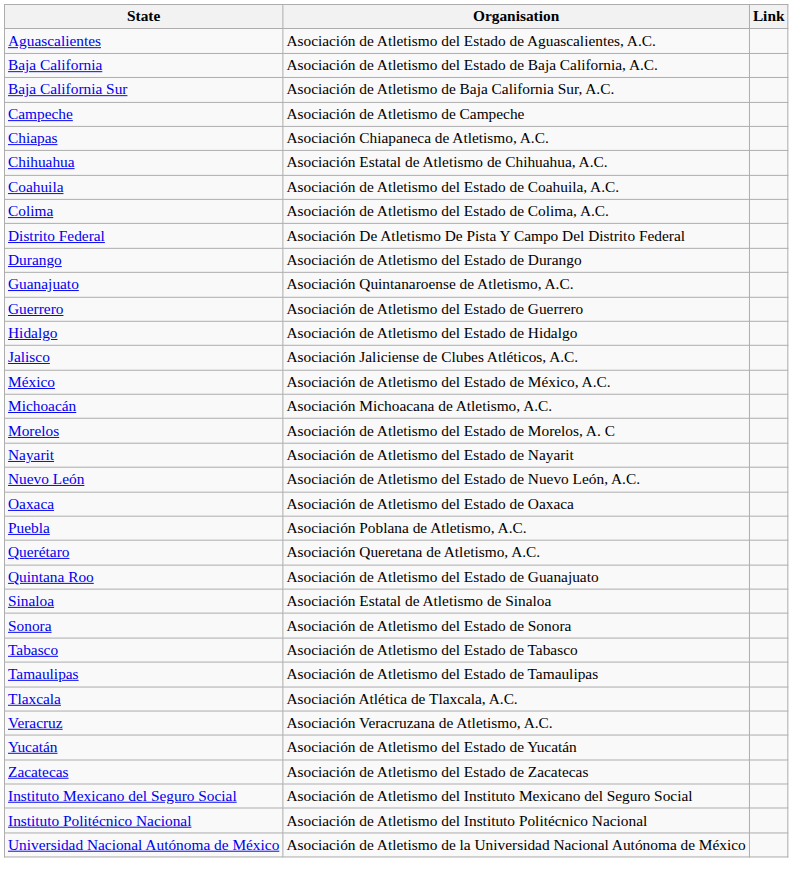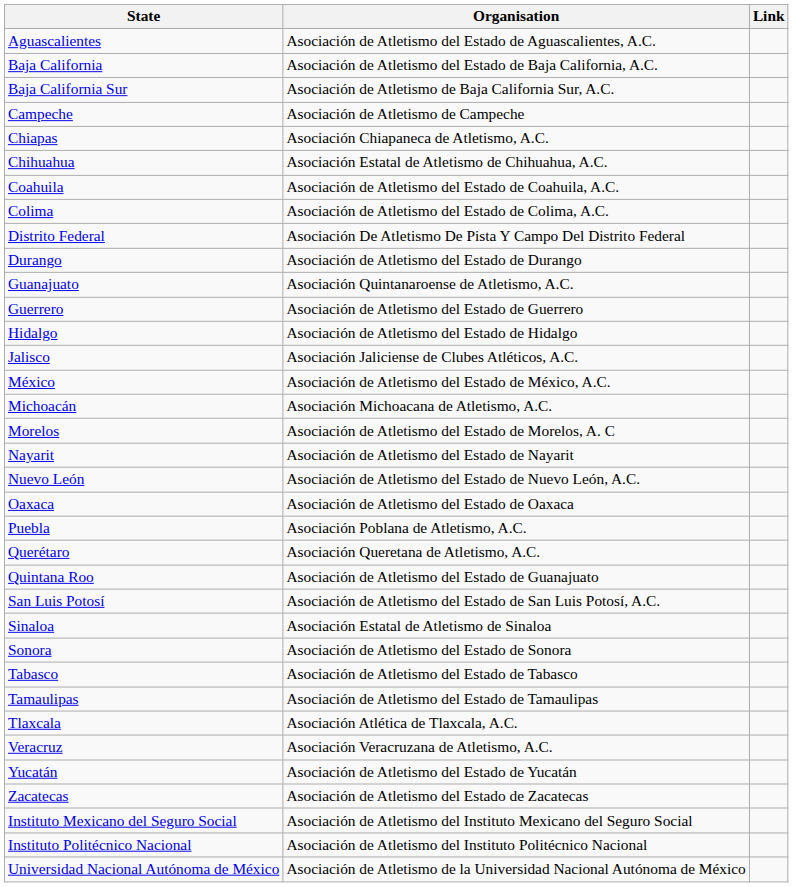 <table class=wikitable>
 <tr>
 <th>State</th>
 <th>Organisation</th>
 <th>Link</th>
 </tr>
 <tr>
 <td> <a href='#'>Aguascalientes</a></td>
 <td>Asociación de Atletismo del Estado de Aguascalientes, A.C.</td>
 <td></td>
 </tr>
 <tr>
 <td> <a href='#'>Baja California</a></td>
 <td>Asociación de Atletismo del Estado de Baja California, A.C.</td>
 <td></td>
 </tr>
 <tr>
 <td> <a href='#'>Baja California Sur</a></td>
 <td>Asociación de Atletismo de Baja California Sur, A.C.</td>
 <td></td>
 </tr>
 <tr>
 <td> <a href='#'>Campeche</a></td>
 <td>Asociación de Atletismo de Campeche</td>
 <td></td>
 </tr>
 <tr>
 <td> <a href='#'>Chiapas</a></td>
 <td>Asociación Chiapaneca de Atletismo, A.C.</td>
 <td></td>
 </tr>
 <tr>
 <td> <a href='#'>Chihuahua</a></td>
 <td>Asociación Estatal de Atletismo de Chihuahua, A.C.</td>
 <td></td>
 </tr>
 <tr>
 <td> <a href='#'>Coahuila</a></td>
 <td>Asociación de Atletismo del Estado de Coahuila, A.C.</td>
 <td></td>
 </tr>
 <tr>
 <td> <a href='#'>Colima</a></td>
 <td>Asociación de Atletismo del Estado de Colima, A.C.</td>
 <td></td>
 </tr>
 <tr>
 <td> <a href='#'>Distrito Federal</a></td>
 <td>Asociación De Atletismo De Pista Y Campo Del Distrito Federal</td>
 <td></td>
 </tr>
 <tr>
 <td> <a href='#'>Durango</a></td>
 <td>Asociación de Atletismo del Estado de Durango</td>
 <td></td>
 </tr>
 <tr>
 <td> <a href='#'>Guanajuato</a></td>
 <td>Asociación Quintanaroense de Atletismo, A.C.</td>
 <td></td>
 </tr>
 <tr>
 <td> <a href='#'>Guerrero</a></td>
 <td>Asociación de Atletismo del Estado de Guerrero</td>
 <td></td>
 </tr>
 <tr>
 <td> <a href='#'>Hidalgo</a></td>
 <td>Asociación de Atletismo del Estado de Hidalgo</td>
 <td></td>
 </tr>
 <tr>
 <td> <a href='#'>Jalisco</a></td>
 <td>Asociación Jaliciense de Clubes Atléticos, A.C.</td>
 <td></td>
 </tr>
 <tr>
 <td> <a href='#'>México</a></td>
 <td>Asociación de Atletismo del Estado de México, A.C.</td>
 <td> </td>
 </tr>
 <tr>
 <td> <a href='#'>Michoacán</a></td>
 <td>Asociación Michoacana de Atletismo, A.C.</td>
 <td></td>
 </tr>
 <tr>
 <td> <a href='#'>Morelos</a></td>
 <td>Asociación de Atletismo del Estado de Morelos, A. C</td>
 <td></td>
 </tr>
 <tr>
 <td> <a href='#'>Nayarit</a></td>
 <td>Asociación de Atletismo del Estado de Nayarit</td>
 <td></td>
 </tr>
 <tr>
 <td> <a href='#'>Nuevo León</a></td>
 <td>Asociación de Atletismo del Estado de Nuevo León, A.C.</td>
 <td></td>
 </tr>
 <tr>
 <td> <a href='#'>Oaxaca</a></td>
 <td>Asociación de Atletismo del Estado de Oaxaca</td>
 <td></td>
 </tr>
 <tr>
 <td> <a href='#'>Puebla</a></td>
 <td>Asociación Poblana de Atletismo, A.C.</td>
 <td></td>
 </tr>
 <tr>
 <td> <a href='#'>Querétaro</a></td>
 <td>Asociación Queretana de Atletismo, A.C.</td>
 <td></td>
 </tr>
 <tr>
 <td> <a href='#'>Quintana Roo</a></td>
 <td>Asociación de Atletismo del Estado de Guanajuato</td>
 <td></td>
 </tr>
 <tr>
+<td> <a href='#'>San Luis Potosí</a></td>
+<td>Asociación de Atletismo del Estado de San Luis Potosí, A.C.</td>
+<td></td>
+</tr>
+<tr>
 <td> <a href='#'>Sinaloa</a></td>
 <td>Asociación Estatal de Atletismo de Sinaloa</td>
 <td></td>
 </tr>
 <tr>
 <td> <a href='#'>Sonora</a></td>
 <td>Asociación de Atletismo del Estado de Sonora</td>
 <td></td>
 </tr>
 <tr>
 <td> <a href='#'>Tabasco</a></td>
 <td>Asociación de Atletismo del Estado de Tabasco</td>
 <td></td>
 </tr>
 <tr>
 <td> <a href='#'>Tamaulipas</a></td>
 <td>Asociación de Atletismo del Estado de Tamaulipas</td>
 <td></td>
 </tr>
 <tr>
 <td> <a href='#'>Tlaxcala</a></td>
 <td>Asociación Atlética de Tlaxcala, A.C.</td>
 <td></td>
 </tr>
 <tr>
 <td> <a href='#'>Veracruz</a></td>
 <td>Asociación Veracruzana de Atletismo, A.C.</td>
 <td></td>
 </tr>
 <tr>
 <td> <a href='#'>Yucatán</a></td>
 <td>Asociación de Atletismo del Estado de Yucatán</td>
 <td></td>
 </tr>
 <tr>
 <td> <a href='#'>Zacatecas</a></td>
 <td>Asociación de Atletismo del Estado de Zacatecas</td>
 <td></td>
 </tr>
 <tr>
 <td><a href='#'>Instituto Mexicano del Seguro Social</a></td>
 <td>Asociación de Atletismo del Instituto Mexicano del Seguro Social</td>
 <td></td>
 </tr>
 <tr>
 <td><a href='#'>Instituto Politécnico Nacional</a></td>
 <td>Asociación de Atletismo del Instituto Politécnico Nacional</td>
 <td></td>
 </tr>
 <tr>
 <td><a href='#'>Universidad Nacional Autónoma de México</a></td>
 <td>Asociación de Atletismo de la Universidad Nacional Autónoma de México</td>
 <td> </td>
 </tr>
 </table>
